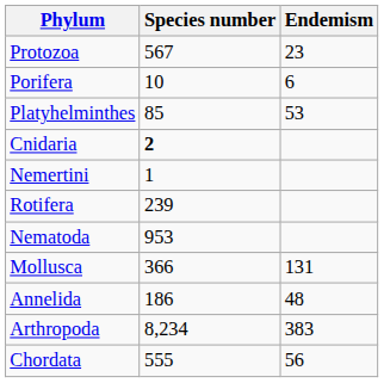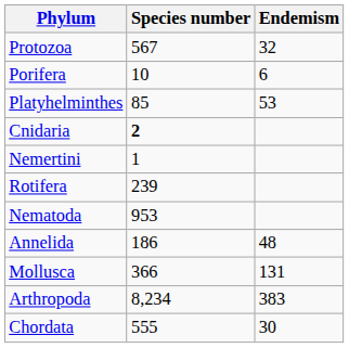 <table class="wikitable">
 <tr>
 <th><a href='#'>Phylum</a></th>
 <th>Species number</th>
 <th>Endemism</th>
 </tr>
 <tr>
 <td><a href='#'>Protozoa</a></td>
 <td>567</td>
-<td>23</td>
+<td>32</td>
 </tr>
 <tr>
 <td><a href='#'>Porifera</a></td>
 <td>10</td>
 <td>6</td>
 </tr>
 <tr>
 <td><a href='#'>Platyhelminthes</a></td>
 <td>85</td>
 <td>53</td>
 </tr>
 <tr>
 <td><a href='#'>Cnidaria</a></td>
 <td><strong>2</strong></td>
 <td></td>
 </tr>
 <tr>
 <td><a href='#'>Nemertini</a></td>
 <td>1</td>
 <td></td>
 </tr>
 <tr>
 <td><a href='#'>Rotifera</a></td>
 <td>239</td>
 <td></td>
 </tr>
 <tr>
 <td><a href='#'>Nematoda</a></td>
 <td>953</td>
 <td></td>
 </tr>
 <tr>
+<td><a href='#'>Annelida</a></td>
+<td>186</td>
+<td>48</td>
+</tr>
+<tr>
 <td><a href='#'>Mollusca</a></td>
 <td>366</td>
 <td>131</td>
-</tr>
-<tr>
-<td><a href='#'>Annelida</a></td>
-<td>186</td>
-<td>48</td>
 </tr>
 <tr>
 <td><a href='#'>Arthropoda</a></td>
 <td>8,234</td>
 <td>383</td>
 </tr>
 <tr>
 <td><a href='#'>Chordata</a></td>
 <td>555</td>
-<td>56</td>
+<td>30</td>
 </tr>
 </table>
